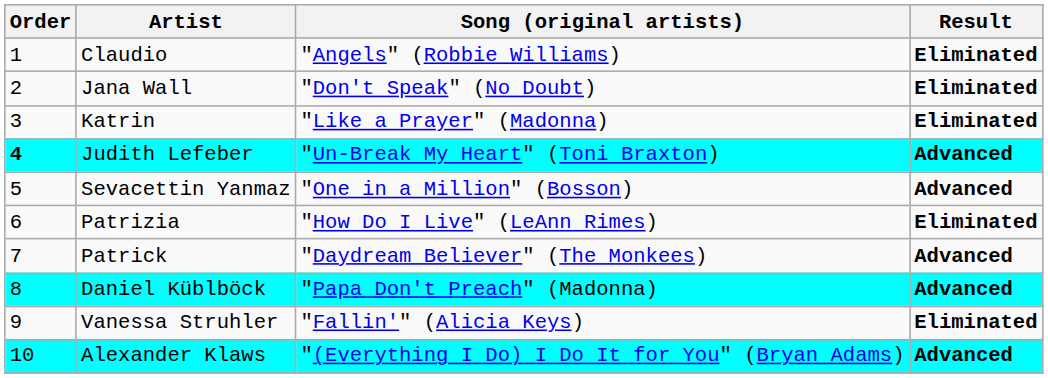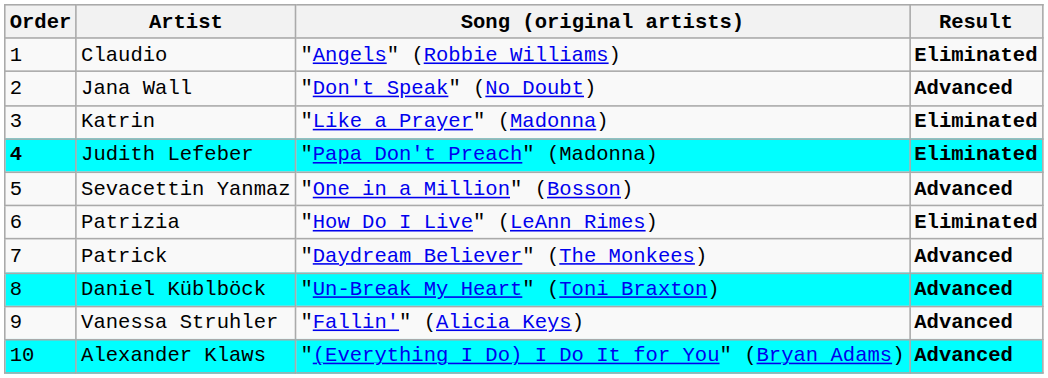 <table class=wikitable>
 <tr>
 <th>Order</th>
 <th>Artist</th>
 <th>Song (original artists)</th>
 <th>Result</th>
 </tr>
 <tr>
 <td>1</td>
 <td>Claudio</td>
 <td>"<a href='#'>Angels</a>" (<a href='#'>Robbie Williams</a>)</td>
 <td><strong>Eliminated</strong></td>
 </tr>
 <tr>
 <td>2</td>
 <td>Jana Wall</td>
 <td>"<a href='#'>Don't Speak</a>" (<a href='#'>No Doubt</a>)</td>
-<td><strong>Eliminated</strong></td>
+<td><strong>Advanced</strong></td>
 </tr>
 <tr>
 <td>3</td>
 <td>Katrin</td>
 <td>"<a href='#'>Like a Prayer</a>" (<a href='#'>Madonna</a>)</td>
 <td><strong>Eliminated</strong></td>
 </tr>
 <tr style="background:cyan;">
 <td><strong>4</strong></td>
 <td>Judith Lefeber</td>
-<td>"<a href='#'>Un-Break My Heart</a>" (<a href='#'>Toni Braxton</a>)</td>
-<td><strong>Advanced</strong></td>
+<td>"<a href='#'>Papa Don't Preach</a>" (Madonna)</td>
+<td><strong>Eliminated</strong></td>
 </tr>
 <tr>
 <td>5</td>
 <td>Sevacettin Yanmaz</td>
 <td>"<a href='#'>One in a Million</a>" (<a href='#'>Bosson</a>)</td>
 <td><strong>Advanced</strong></td>
 </tr>
 <tr>
 <td>6</td>
 <td>Patrizia</td>
 <td>"<a href='#'>How Do I Live</a>" (<a href='#'>LeAnn Rimes</a>)</td>
 <td><strong>Eliminated</strong></td>
 </tr>
 <tr>
 <td>7</td>
 <td>Patrick</td>
 <td>"<a href='#'>Daydream Believer</a>" (<a href='#'>The Monkees</a>)</td>
 <td><strong>Advanced</strong></td>
 </tr>
 <tr style="background:cyan;">
 <td>8</td>
 <td>Daniel Küblböck</td>
-<td>"<a href='#'>Papa Don't Preach</a>" (Madonna)</td>
+<td>"<a href='#'>Un-Break My Heart</a>" (<a href='#'>Toni Braxton</a>)</td>
 <td><strong>Advanced</strong></td>
 </tr>
 <tr>
 <td>9</td>
 <td>Vanessa Struhler</td>
 <td>"<a href='#'>Fallin'</a>" (<a href='#'>Alicia Keys</a>)</td>
-<td><strong>Eliminated</strong></td>
+<td><strong>Advanced</strong></td>
 </tr>
 <tr style="background:cyan;">
 <td>10</td>
 <td>Alexander Klaws</td>
 <td>"<a href='#'>(Everything I Do) I Do It for You</a>" (<a href='#'>Bryan Adams</a>)</td>
 <td><strong>Advanced</strong></td>
 </tr>
 </table>
